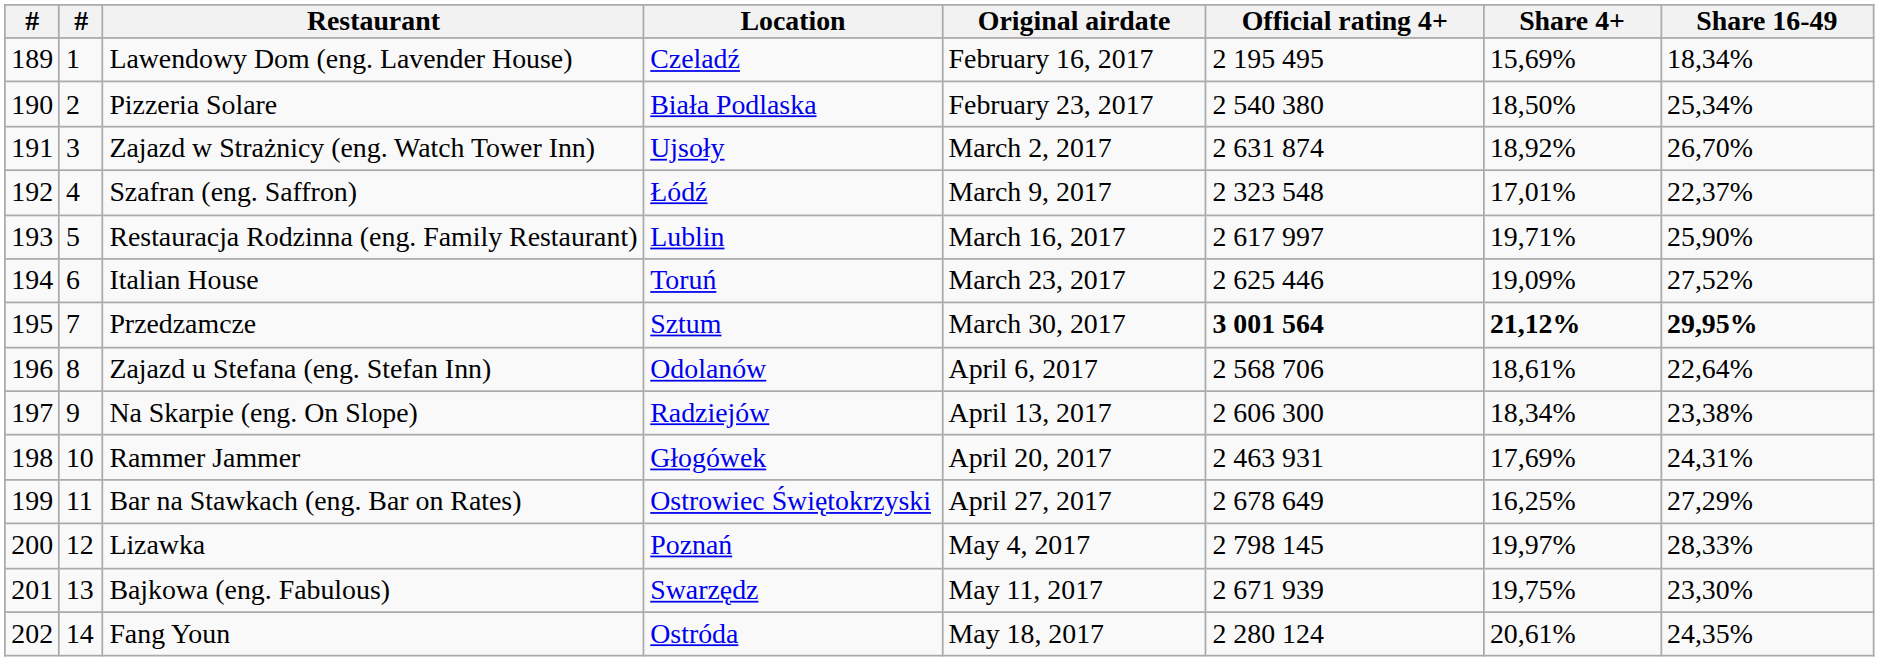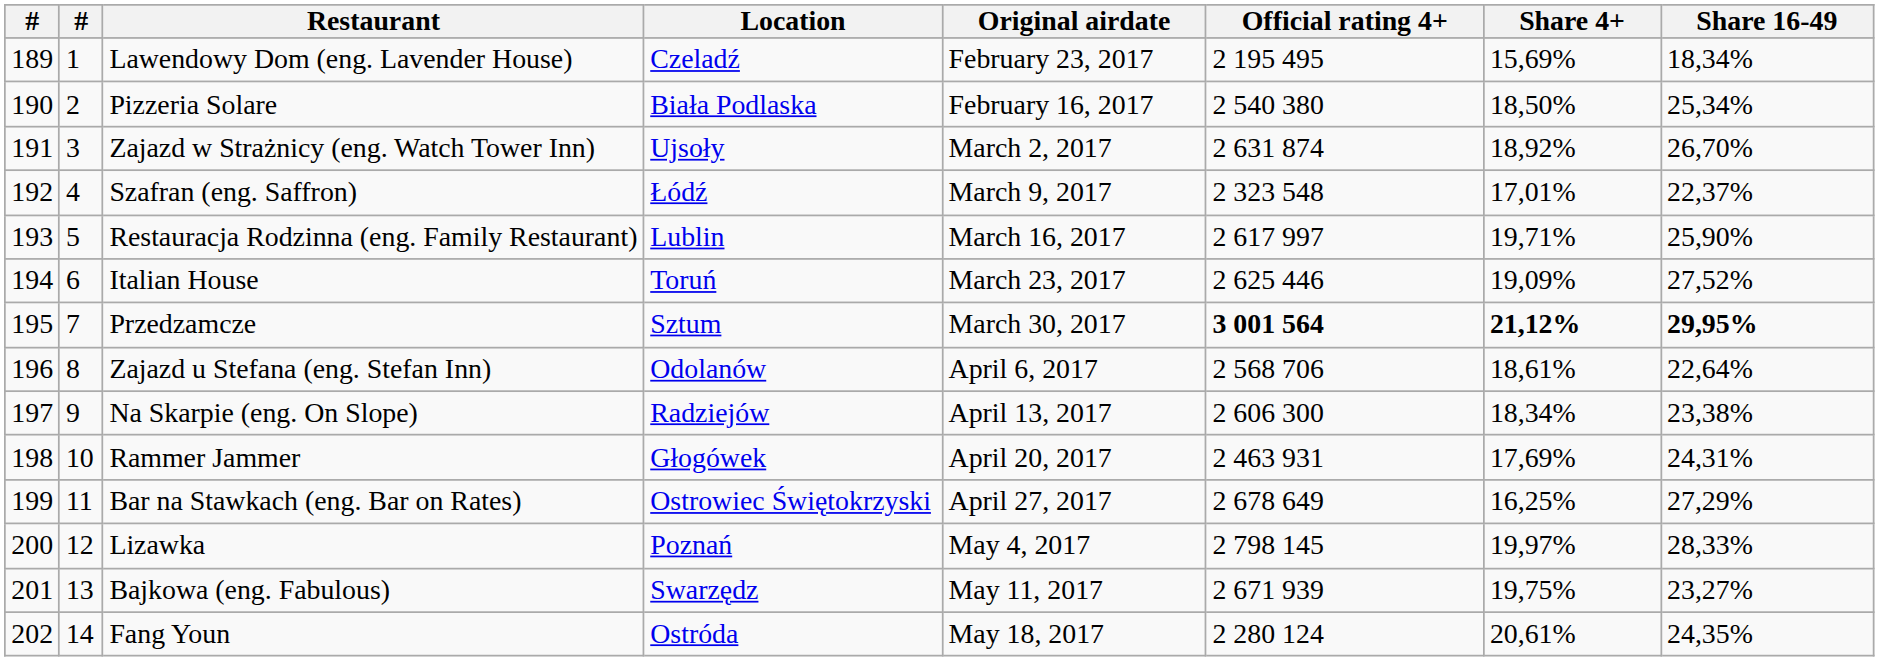 <table class=wikitable>
 <tr>
 <th style="padding: 0px 8px">#</th>
 <th style="padding: 0px 8px">#</th>
 <th style="padding: 0px 35px">Restaurant</th>
 <th style="padding: 0px 55px">Location</th>
 <th style="padding: 0px 20px">Original airdate</th>
 <th style="padding: 0px 20px">Official rating 4+</th>
 <th style="padding: 0px 20px">Share 4+</th>
 <th style="padding: 0px 20px">Share 16-49</th>
 </tr>
 <tr>
 <td>189</td>
 <td>1</td>
 <td>Lawendowy Dom (eng. Lavender House) </td>
 <td><a href='#'>Czeladź</a></td>
-<td>February 16, 2017</td>
+<td>February 23, 2017</td>
 <td>2 195 495</td>
 <td>15,69%</td>
 <td>18,34%</td>
 </tr>
 <tr>
 <td>190</td>
 <td>2</td>
 <td>Pizzeria Solare </td>
 <td><a href='#'>Biała Podlaska</a></td>
-<td>February 23, 2017</td>
+<td>February 16, 2017</td>
 <td>2 540 380</td>
 <td>18,50%</td>
 <td>25,34%</td>
 </tr>
 <tr>
 <td>191</td>
 <td>3</td>
 <td>Zajazd w Strażnicy (eng. Watch Tower Inn) </td>
 <td><a href='#'>Ujsoły</a></td>
 <td>March 2, 2017</td>
 <td>2 631 874</td>
 <td>18,92%</td>
 <td>26,70%</td>
 </tr>
 <tr>
 <td>192</td>
 <td>4</td>
 <td>Szafran (eng. Saffron) </td>
 <td><a href='#'>Łódź</a></td>
 <td>March 9, 2017</td>
 <td>2 323 548</td>
 <td>17,01%</td>
 <td>22,37%</td>
 </tr>
 <tr>
 <td>193</td>
 <td>5</td>
 <td>Restauracja Rodzinna (eng. Family Restaurant) </td>
 <td><a href='#'>Lublin</a></td>
 <td>March 16, 2017</td>
 <td>2 617 997</td>
 <td>19,71%</td>
 <td>25,90%</td>
 </tr>
 <tr>
 <td>194</td>
 <td>6</td>
 <td>Italian House </td>
 <td><a href='#'>Toruń</a></td>
 <td>March 23, 2017</td>
 <td>2 625 446</td>
 <td>19,09%</td>
 <td>27,52%</td>
 </tr>
 <tr>
 <td>195</td>
 <td>7</td>
 <td>Przedzamcze </td>
 <td><a href='#'>Sztum</a></td>
 <td>March 30, 2017</td>
 <td><strong>3 001 564</strong></td>
 <td><strong>21,12%</strong></td>
 <td><strong>29,95%</strong></td>
 </tr>
 <tr>
 <td>196</td>
 <td>8</td>
 <td>Zajazd u Stefana (eng. Stefan Inn) </td>
 <td><a href='#'>Odolanów</a></td>
 <td>April 6, 2017</td>
 <td>2 568 706</td>
 <td>18,61%</td>
 <td>22,64%</td>
 </tr>
 <tr>
 <td>197</td>
 <td>9</td>
 <td>Na Skarpie (eng. On Slope) </td>
 <td><a href='#'>Radziejów</a></td>
 <td>April 13, 2017</td>
 <td>2 606 300</td>
 <td>18,34%</td>
 <td>23,38%</td>
 </tr>
 <tr>
 <td>198</td>
 <td>10</td>
 <td>Rammer Jammer </td>
 <td><a href='#'>Głogówek</a></td>
 <td>April 20, 2017</td>
 <td>2 463 931</td>
 <td>17,69%</td>
 <td>24,31%</td>
 </tr>
 <tr>
 <td>199</td>
 <td>11</td>
 <td>Bar na Stawkach (eng. Bar on Rates) </td>
 <td><a href='#'>Ostrowiec Świętokrzyski</a></td>
 <td>April 27, 2017</td>
 <td>2 678 649</td>
 <td>16,25%</td>
 <td>27,29%</td>
 </tr>
 <tr>
 <td>200</td>
 <td>12</td>
 <td>Lizawka</td>
 <td><a href='#'>Poznań</a></td>
 <td>May 4, 2017</td>
 <td>2 798 145</td>
 <td>19,97%</td>
 <td>28,33%</td>
 </tr>
 <tr>
 <td>201</td>
 <td>13</td>
 <td>Bajkowa (eng. Fabulous) </td>
 <td><a href='#'>Swarzędz</a></td>
 <td>May 11, 2017</td>
 <td>2 671 939</td>
 <td>19,75%</td>
-<td>23,30%</td>
+<td>23,27%</td>
 </tr>
 <tr>
 <td>202</td>
 <td>14</td>
 <td>Fang Youn </td>
 <td><a href='#'>Ostróda</a></td>
 <td>May 18, 2017</td>
 <td>2 280 124</td>
 <td>20,61%</td>
 <td>24,35%</td>
 </tr>
 </table>
